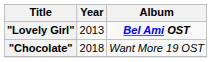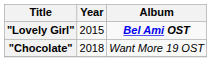 <table class="wikitable plainrowheaders" style="text-align:center;">
 <tr>
 <th scope="col">Title</th>
 <th scope="col">Year</th>
 <th scope="col">Album</th>
 </tr>
 <tr>
 <th scope="row">"Lovely Girl"</th>
-<td>2013</td>
+<td>2015</td>
 <td><strong><em><a href='#'>Bel Ami</a> OST</em></strong></td>
 </tr>
 <tr>
 <th scope="row">"Chocolate"</th>
 <td>2018</td>
 <td><em>Want More 19 OST</em></td>
 </tr>
 <tr>
 </tr>
 </table>
